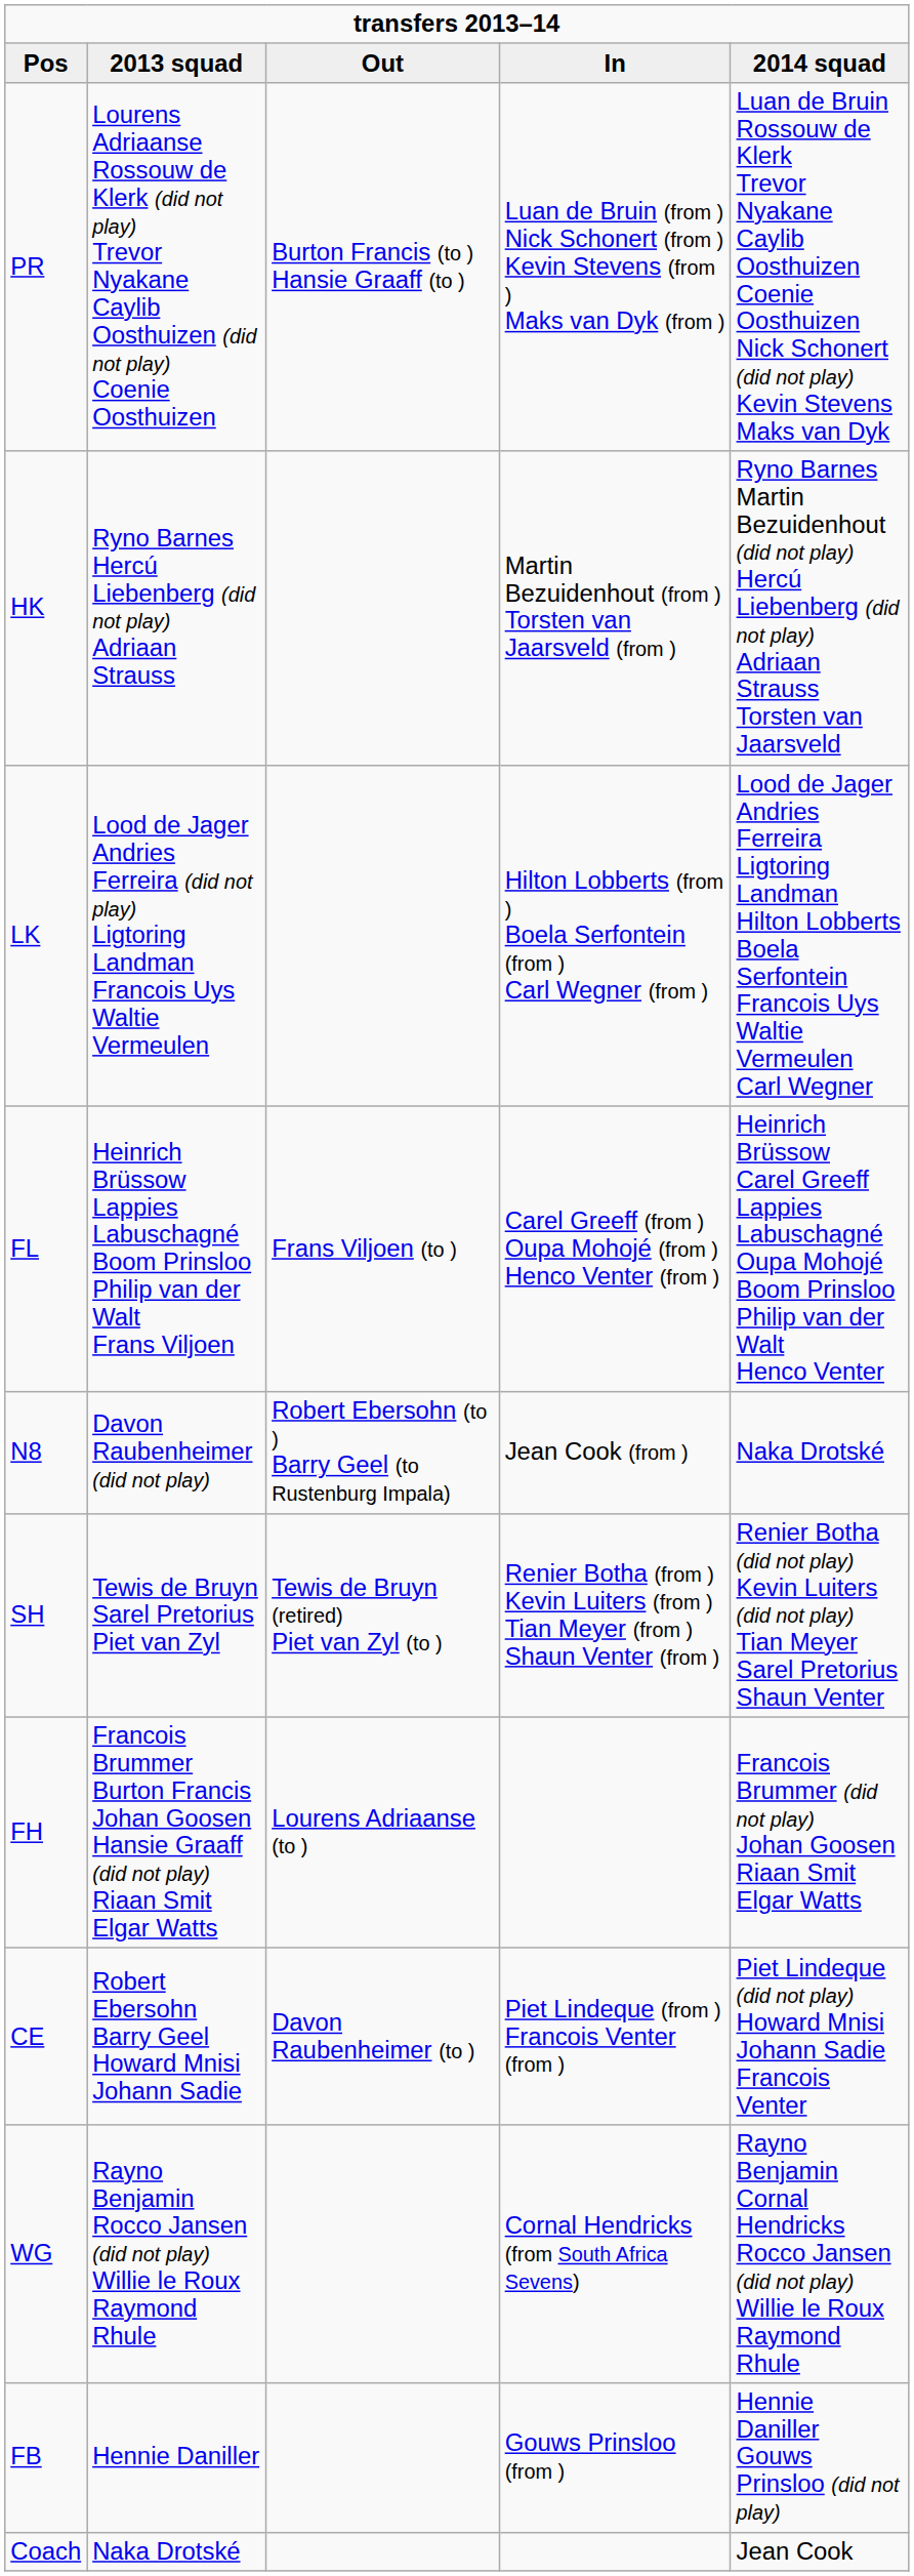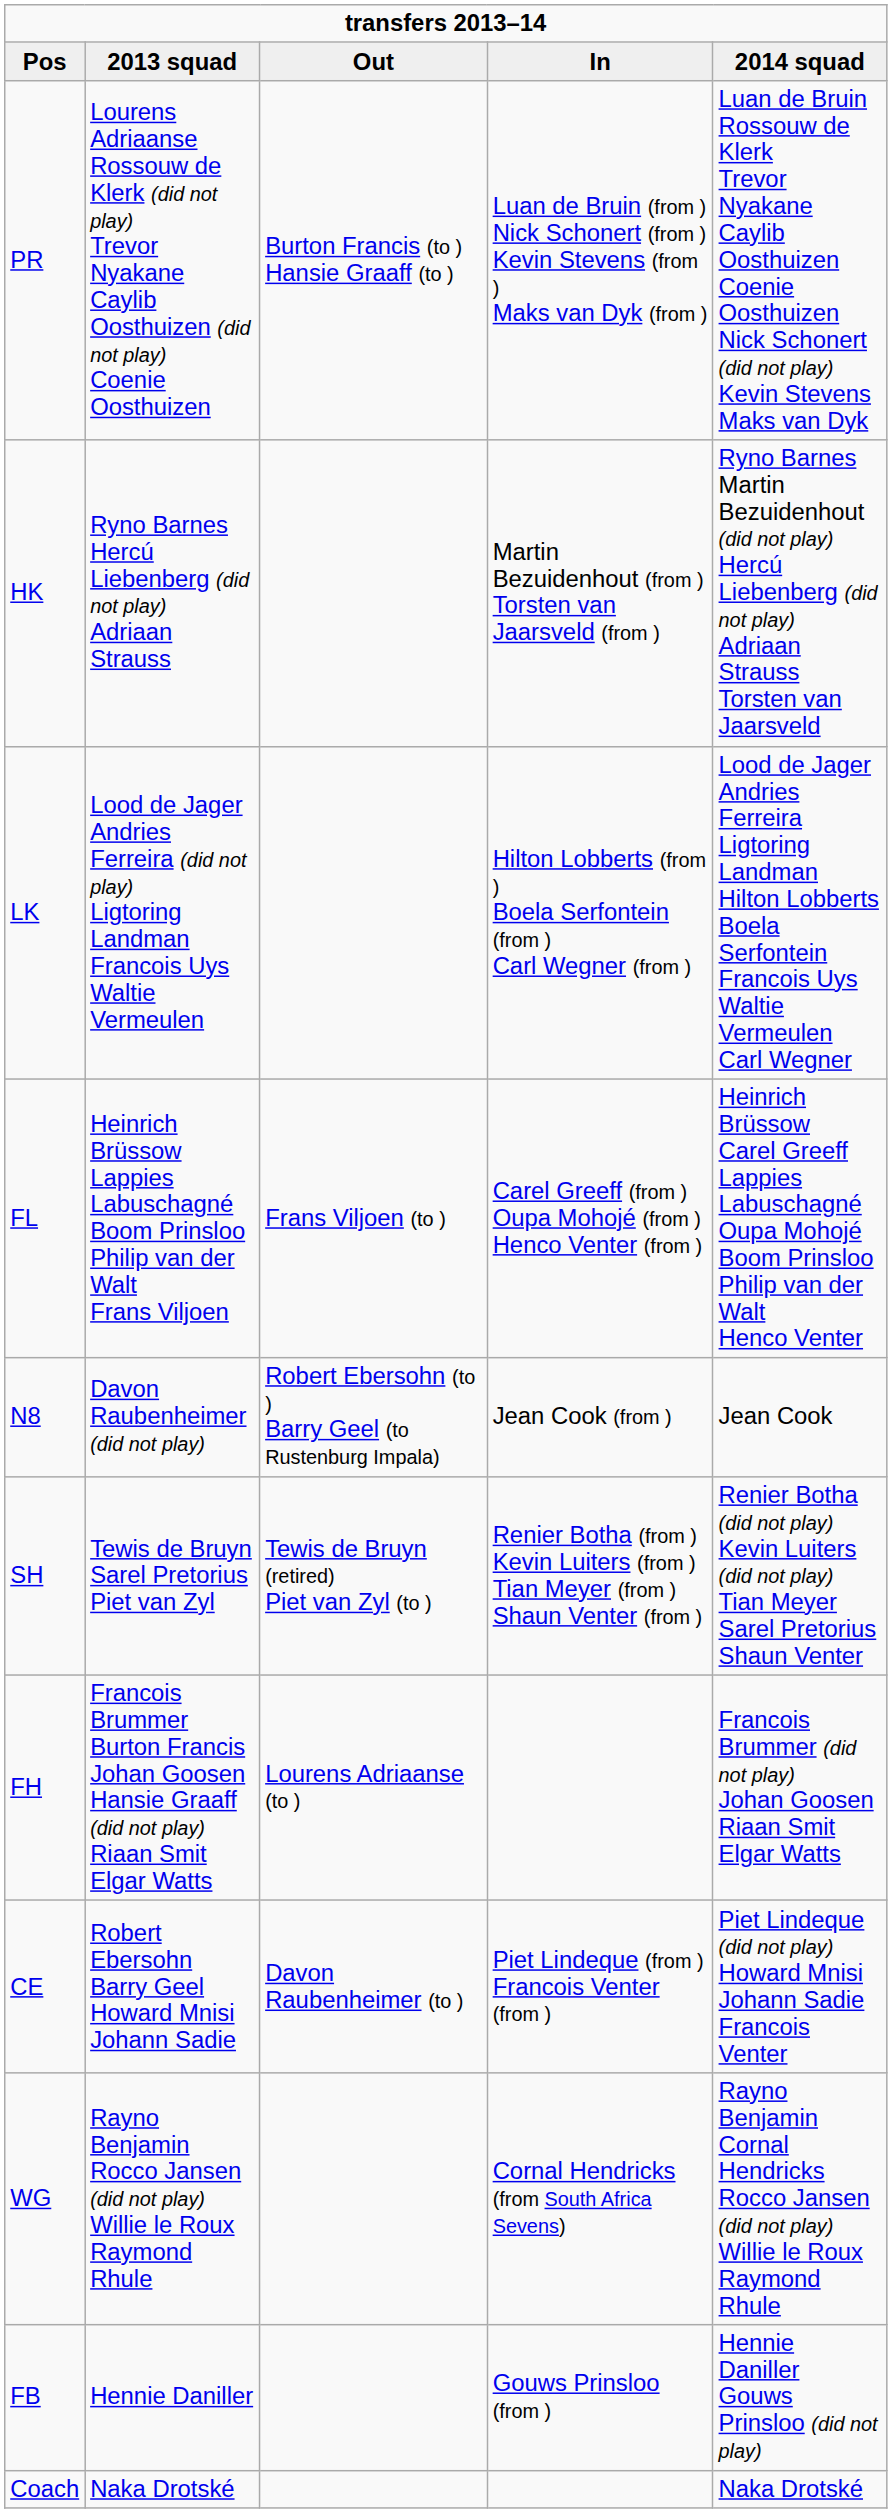 <table class="wikitable" style="text-align: left; width:95%">
 <tr>
 <td colspan="100%" style="text-align:center;"><strong> transfers 2013–14</strong></td>
 </tr>
 <tr>
 <th style="background:#efefef; width:6%;">Pos</th>
 <th style="background:#efefef; width:20%;">2013 squad</th>
 <th style="background:#efefef; width:27%;">Out</th>
 <th style="background:#efefef; width:27%;">In</th>
 <th style="background:#efefef; width:20%;">2014 squad</th>
 </tr>
 <tr>
 <td><a href='#'>PR</a></td>
 <td> <a href='#'>Lourens Adriaanse</a><br><a href='#'>Rossouw de Klerk</a> <small><em>(did not play)</em></small><br><a href='#'>Trevor Nyakane</a><br><a href='#'>Caylib Oosthuizen</a> <small><em>(did not play)</em></small><br><a href='#'>Coenie Oosthuizen</a></td>
 <td>  <a href='#'>Burton Francis</a> <small>(to )</small><br> <a href='#'>Hansie Graaff</a> <small>(to )</small></td>
 <td>  <a href='#'>Luan de Bruin</a> <small>(from )</small><br> <a href='#'>Nick Schonert</a> <small>(from )</small><br> <a href='#'>Kevin Stevens</a> <small>(from )</small><br> <a href='#'>Maks van Dyk</a> <small>(from )</small></td>
 <td> <a href='#'>Luan de Bruin</a><br><a href='#'>Rossouw de Klerk</a><br><a href='#'>Trevor Nyakane</a><br><a href='#'>Caylib Oosthuizen</a><br><a href='#'>Coenie Oosthuizen</a><br><a href='#'>Nick Schonert</a> <small><em>(did not play)</em></small><br><a href='#'>Kevin Stevens</a><br><a href='#'>Maks van Dyk</a></td>
 </tr>
 <tr>
 <td><a href='#'>HK</a></td>
 <td> <a href='#'>Ryno Barnes</a><br><a href='#'>Hercú Liebenberg</a> <small><em>(did not play)</em></small><br><a href='#'>Adriaan Strauss</a></td>
 <td></td>
 <td>  Martin Bezuidenhout <small>(from )</small><br> <a href='#'>Torsten van Jaarsveld</a> <small>(from )</small></td>
 <td> <a href='#'>Ryno Barnes</a><br>Martin Bezuidenhout <small><em>(did not play)</em></small><br><a href='#'>Hercú Liebenberg</a> <small><em>(did not play)</em></small><br><a href='#'>Adriaan Strauss</a><br><a href='#'>Torsten van Jaarsveld</a></td>
 </tr>
 <tr>
 <td><a href='#'>LK</a></td>
 <td> <a href='#'>Lood de Jager</a><br><a href='#'>Andries Ferreira</a> <small><em>(did not play)</em></small><br><a href='#'>Ligtoring Landman</a><br><a href='#'>Francois Uys</a><br><a href='#'>Waltie Vermeulen</a></td>
 <td></td>
 <td>  <a href='#'>Hilton Lobberts</a> <small>(from )</small><br> <a href='#'>Boela Serfontein</a> <small>(from )</small><br> <a href='#'>Carl Wegner</a> <small>(from )</small></td>
 <td> <a href='#'>Lood de Jager</a><br><a href='#'>Andries Ferreira</a><br><a href='#'>Ligtoring Landman</a><br><a href='#'>Hilton Lobberts</a><br><a href='#'>Boela Serfontein</a><br><a href='#'>Francois Uys</a><br><a href='#'>Waltie Vermeulen</a><br><a href='#'>Carl Wegner</a></td>
 </tr>
 <tr>
 <td><a href='#'>FL</a></td>
 <td> <a href='#'>Heinrich Brüssow</a><br><a href='#'>Lappies Labuschagné</a><br><a href='#'>Boom Prinsloo</a><br><a href='#'>Philip van der Walt</a><br><a href='#'>Frans Viljoen</a></td>
 <td>  <a href='#'>Frans Viljoen</a> <small>(to )</small></td>
 <td>  <a href='#'>Carel Greeff</a> <small>(from )</small><br> <a href='#'>Oupa Mohojé</a> <small>(from )</small><br> <a href='#'>Henco Venter</a> <small>(from )</small></td>
 <td> <a href='#'>Heinrich Brüssow</a><br><a href='#'>Carel Greeff</a><br><a href='#'>Lappies Labuschagné</a><br><a href='#'>Oupa Mohojé</a><br><a href='#'>Boom Prinsloo</a><br><a href='#'>Philip van der Walt</a><br><a href='#'>Henco Venter</a></td>
 </tr>
 <tr>
 <td><a href='#'>N8</a></td>
 <td> <a href='#'>Davon Raubenheimer</a> <small><em>(did not play)</em></small></td>
 <td>  <a href='#'>Robert Ebersohn</a> <small>(to )</small><br> <a href='#'>Barry Geel</a> <small>(to Rustenburg Impala)</small></td>
 <td>  Jean Cook <small>(from )</small></td>
-<td> <a href='#'>Naka Drotské</a></td>
+<td> Jean Cook</td>
 </tr>
 <tr>
 <td><a href='#'>SH</a></td>
 <td> <a href='#'>Tewis de Bruyn</a><br><a href='#'>Sarel Pretorius</a><br><a href='#'>Piet van Zyl</a></td>
 <td>  <a href='#'>Tewis de Bruyn</a> <small>(retired)</small><br> <a href='#'>Piet van Zyl</a> <small>(to )</small></td>
 <td>  <a href='#'>Renier Botha</a> <small>(from )</small><br> <a href='#'>Kevin Luiters</a> <small>(from )</small><br> <a href='#'>Tian Meyer</a> <small>(from )</small><br> <a href='#'>Shaun Venter</a> <small>(from )</small></td>
 <td> <a href='#'>Renier Botha</a> <small><em>(did not play)</em></small><br><a href='#'>Kevin Luiters</a> <small><em>(did not play)</em></small><br><a href='#'>Tian Meyer</a><br><a href='#'>Sarel Pretorius</a><br><a href='#'>Shaun Venter</a></td>
 </tr>
 <tr>
 <td><a href='#'>FH</a></td>
 <td> <a href='#'>Francois Brummer</a><br><a href='#'>Burton Francis</a><br><a href='#'>Johan Goosen</a><br><a href='#'>Hansie Graaff</a> <small><em>(did not play)</em></small><br><a href='#'>Riaan Smit</a><br><a href='#'>Elgar Watts</a></td>
 <td>  <a href='#'>Lourens Adriaanse</a> <small>(to )</small></td>
 <td></td>
 <td> <a href='#'>Francois Brummer</a> <small><em>(did not play)</em></small><br><a href='#'>Johan Goosen</a><br><a href='#'>Riaan Smit</a><br><a href='#'>Elgar Watts</a></td>
 </tr>
 <tr>
 <td><a href='#'>CE</a></td>
 <td> <a href='#'>Robert Ebersohn</a><br><a href='#'>Barry Geel</a><br><a href='#'>Howard Mnisi</a><br><a href='#'>Johann Sadie</a></td>
 <td>  <a href='#'>Davon Raubenheimer</a> <small>(to )</small></td>
 <td>  <a href='#'>Piet Lindeque</a> <small>(from )</small><br> <a href='#'>Francois Venter</a> <small>(from )</small></td>
 <td> <a href='#'>Piet Lindeque</a> <small><em>(did not play)</em></small><br><a href='#'>Howard Mnisi</a><br><a href='#'>Johann Sadie</a><br><a href='#'>Francois Venter</a></td>
 </tr>
 <tr>
 <td><a href='#'>WG</a></td>
 <td> <a href='#'>Rayno Benjamin</a><br><a href='#'>Rocco Jansen</a> <small><em>(did not play)</em></small><br><a href='#'>Willie le Roux</a><br><a href='#'>Raymond Rhule</a></td>
 <td></td>
 <td>  <a href='#'>Cornal Hendricks</a> <small>(from <a href='#'>South Africa Sevens</a>)</small></td>
 <td> <a href='#'>Rayno Benjamin</a><br><a href='#'>Cornal Hendricks</a><br><a href='#'>Rocco Jansen</a> <small><em>(did not play)</em></small><br><a href='#'>Willie le Roux</a><br><a href='#'>Raymond Rhule</a></td>
 </tr>
 <tr>
 <td><a href='#'>FB</a></td>
 <td> <a href='#'>Hennie Daniller</a></td>
 <td></td>
 <td>  <a href='#'>Gouws Prinsloo</a> <small>(from )</small></td>
 <td> <a href='#'>Hennie Daniller</a><br><a href='#'>Gouws Prinsloo</a> <small><em>(did not play)</em></small></td>
 </tr>
 <tr>
 <td><a href='#'>Coach</a></td>
 <td> <a href='#'>Naka Drotské</a></td>
 <td></td>
 <td></td>
-<td> Jean Cook</td>
+<td> <a href='#'>Naka Drotské</a></td>
 </tr>
 </table>
